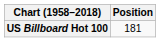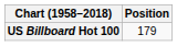 <table class="wikitable plainrowheaders" style="text-align:center">
 <tr>
 <th>Chart (1958–2018)</th>
 <th>Position</th>
 </tr>
 <tr>
 <th scope="row">US <em>Billboard</em> Hot 100</th>
-<td>181</td>
+<td>179</td>
 </tr>
 </table>
